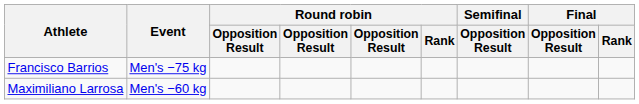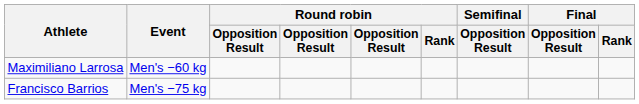 <table class=wikitable style=font-size:90%;text-align:center>
 <tr>
 <th rowspan=2>Athlete</th>
 <th rowspan=2>Event</th>
 <th colspan=4>Round robin</th>
 <th>Semifinal</th>
 <th colspan=2>Final</th>
 </tr>
 <tr style=font-size:95%>
 <th>Opposition<br>Result</th>
 <th>Opposition<br>Result</th>
 <th>Opposition<br>Result</th>
 <th>Rank</th>
 <th>Opposition<br>Result</th>
 <th>Opposition<br>Result</th>
 <th>Rank</th>
 </tr>
 <tr>
+<td align=left><a href='#'>Maximiliano Larrosa</a></td>
+<td align=left><a href='#'>Men's −60 kg</a></td>
+<td></td>
+<td></td>
+<td></td>
+<td></td>
+<td></td>
+<td></td>
+<td></td>
+</tr>
+<tr>
 <td align=left><a href='#'>Francisco Barrios</a></td>
 <td align=left><a href='#'>Men's −75 kg</a></td>
 <td></td>
 <td></td>
 <td></td>
 <td></td>
 <td></td>
 <td></td>
 <td></td>
 </tr>
-<tr>
-<td align=left><a href='#'>Maximiliano Larrosa</a></td>
-<td align=left><a href='#'>Men's −60 kg</a></td>
-<td></td>
-<td></td>
-<td></td>
-<td></td>
-<td></td>
-<td></td>
-<td></td>
-</tr>
 </table>
